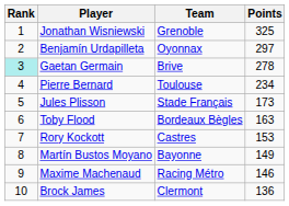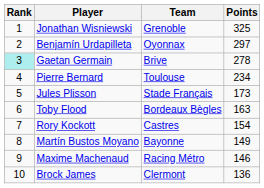 <table class="wikitable">
 <tr>
 <th>Rank</th>
 <th>Player</th>
 <th>Team</th>
 <th>Points</th>
 </tr>
 <tr>
 <td rowspan=1 align=center>1</td>
 <td> <a href='#'>Jonathan Wisniewski</a></td>
 <td><a href='#'>Grenoble</a></td>
 <td rowspan=1 align=center>325</td>
 </tr>
 <tr>
 <td rowspan=1 align=center>2</td>
 <td> <a href='#'>Benjamín Urdapilleta</a></td>
 <td><a href='#'>Oyonnax</a></td>
 <td rowspan=1 align=center>297</td>
 </tr>
 <tr>
 <td rowspan=1 align=center style="background: paleturquoise;">3</td>
 <td> <a href='#'>Gaetan Germain</a></td>
 <td><a href='#'>Brive</a></td>
 <td rowspan=1 align=center>278</td>
 </tr>
 <tr>
 <td rowspan=1 align=center>4</td>
 <td> <a href='#'>Pierre Bernard</a></td>
 <td><a href='#'>Toulouse</a></td>
 <td rowspan=1 align=center>234</td>
 </tr>
 <tr>
 <td rowspan=1 align=center>5</td>
 <td> <a href='#'>Jules Plisson</a></td>
 <td><a href='#'>Stade Français</a></td>
 <td rowspan=1 align=center>173</td>
 </tr>
 <tr>
 <td rowspan=1 align=center>6</td>
 <td> <a href='#'>Toby Flood</a></td>
 <td><a href='#'>Bordeaux Bègles</a></td>
 <td rowspan=1 align=center>163</td>
 </tr>
 <tr>
 <td rowspan=1 align=center>7</td>
 <td> <a href='#'>Rory Kockott</a></td>
 <td><a href='#'>Castres</a></td>
-<td rowspan=1 align=center>153</td>
+<td rowspan=1 align=center>154</td>
 </tr>
 <tr>
 <td rowspan=1 align=center>8</td>
 <td> <a href='#'>Martín Bustos Moyano</a></td>
 <td><a href='#'>Bayonne</a></td>
 <td rowspan=1 align=center>149</td>
 </tr>
 <tr>
 <td rowspan=1 align=center>9</td>
 <td> <a href='#'>Maxime Machenaud</a></td>
 <td><a href='#'>Racing Métro</a></td>
 <td rowspan=1 align=center>146</td>
 </tr>
 <tr>
 <td rowspan=1 align=center>10</td>
 <td> <a href='#'>Brock James</a></td>
 <td><a href='#'>Clermont</a></td>
 <td rowspan=1 align=center>136</td>
 </tr>
 </table>
